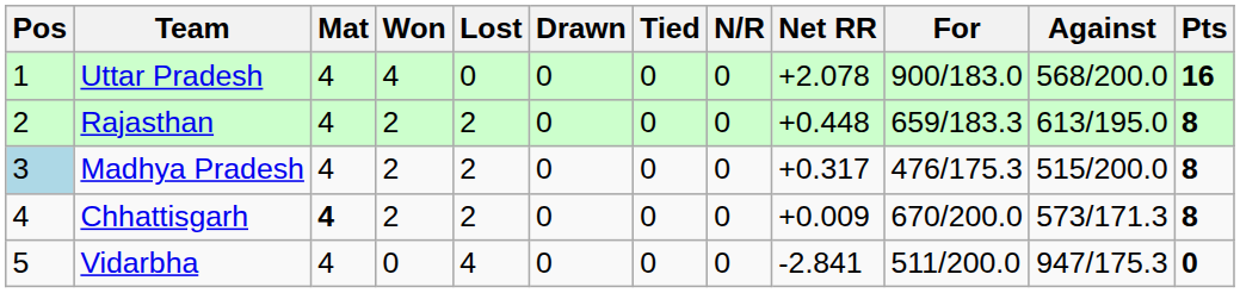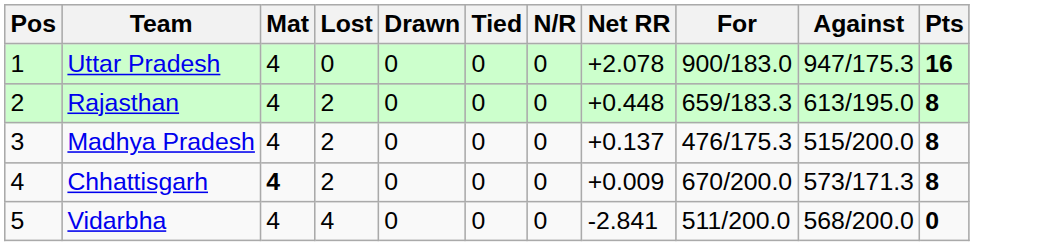 <table class="wikitable">
 <tr>
 <th>Pos</th>
 <th>Team</th>
 <th>Mat</th>
-<th>Won</th>
 <th>Lost</th>
 <th>Drawn</th>
 <th>Tied</th>
 <th>N/R</th>
 <th>Net RR</th>
 <th>For</th>
 <th>Against</th>
 <th>Pts</th>
 </tr>
 <tr style="background:#cfc;">
 <td>1</td>
 <td><a href='#'>Uttar Pradesh</a></td>
 <td>4</td>
-<td>4</td>
 <td>0</td>
 <td>0</td>
 <td>0</td>
 <td>0</td>
 <td>+2.078</td>
 <td>900/183.0</td>
-<td>568/200.0</td>
+<td>947/175.3</td>
 <td><strong>16</strong></td>
 </tr>
 <tr style="background:#cfc;">
 <td>2</td>
 <td><a href='#'>Rajasthan</a></td>
 <td>4</td>
-<td>2</td>
 <td>2</td>
 <td>0</td>
 <td>0</td>
 <td>0</td>
 <td>+0.448</td>
 <td>659/183.3</td>
 <td>613/195.0</td>
 <td><strong>8</strong></td>
 </tr>
 <tr>
-<td style="background: lightblue;">3</td>
+<td>3</td>
 <td><a href='#'>Madhya Pradesh</a></td>
 <td>4</td>
-<td>2</td>
 <td>2</td>
 <td>0</td>
 <td>0</td>
 <td>0</td>
-<td>+0.317</td>
+<td>+0.137</td>
 <td>476/175.3</td>
 <td>515/200.0</td>
 <td><strong>8</strong></td>
 </tr>
 <tr>
 <td>4</td>
 <td><a href='#'>Chhattisgarh</a></td>
 <td><strong>4</strong></td>
-<td>2</td>
 <td>2</td>
 <td>0</td>
 <td>0</td>
 <td>0</td>
 <td>+0.009</td>
 <td>670/200.0</td>
 <td>573/171.3</td>
 <td><strong>8</strong></td>
 </tr>
 <tr>
 <td>5</td>
 <td><a href='#'>Vidarbha</a></td>
 <td>4</td>
-<td>0</td>
 <td>4</td>
 <td>0</td>
 <td>0</td>
 <td>0</td>
 <td>-2.841</td>
 <td>511/200.0</td>
-<td>947/175.3</td>
+<td>568/200.0</td>
 <td><strong>0</strong></td>
 </tr>
 </table>
